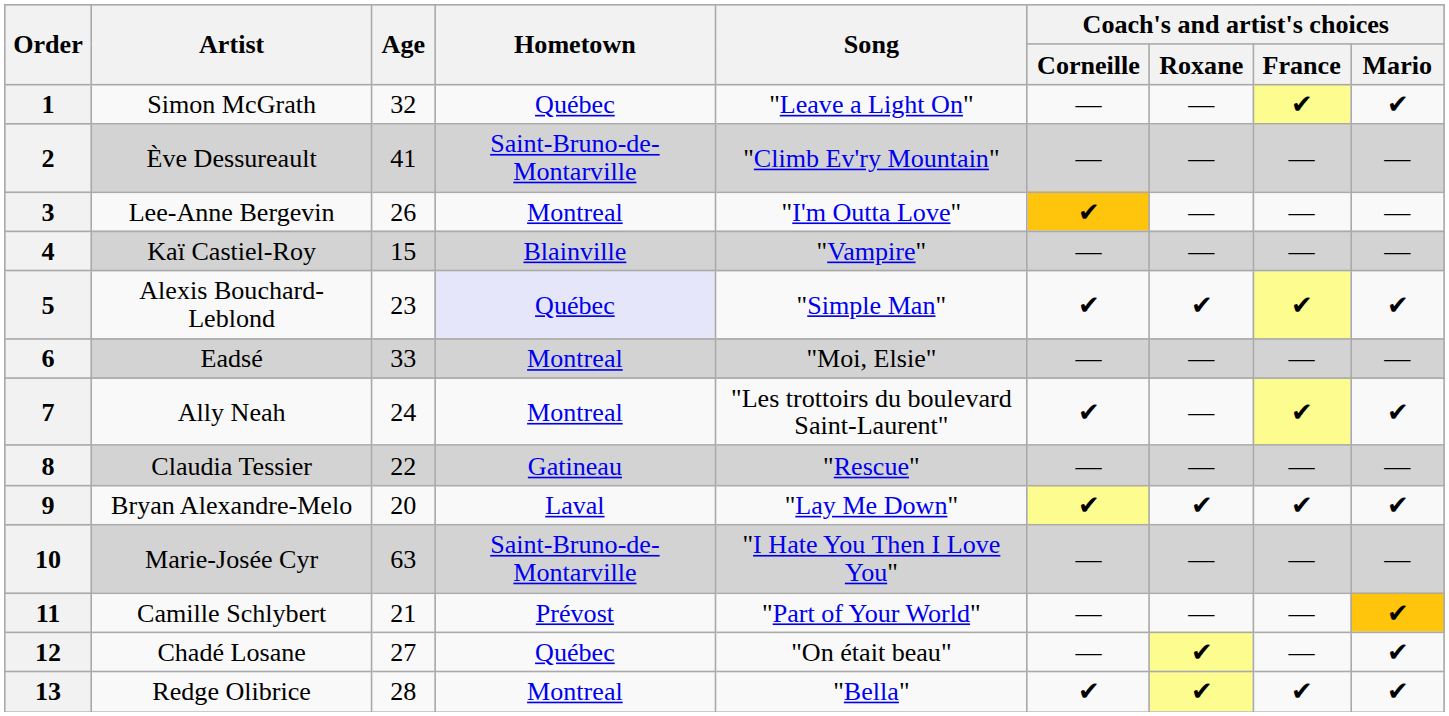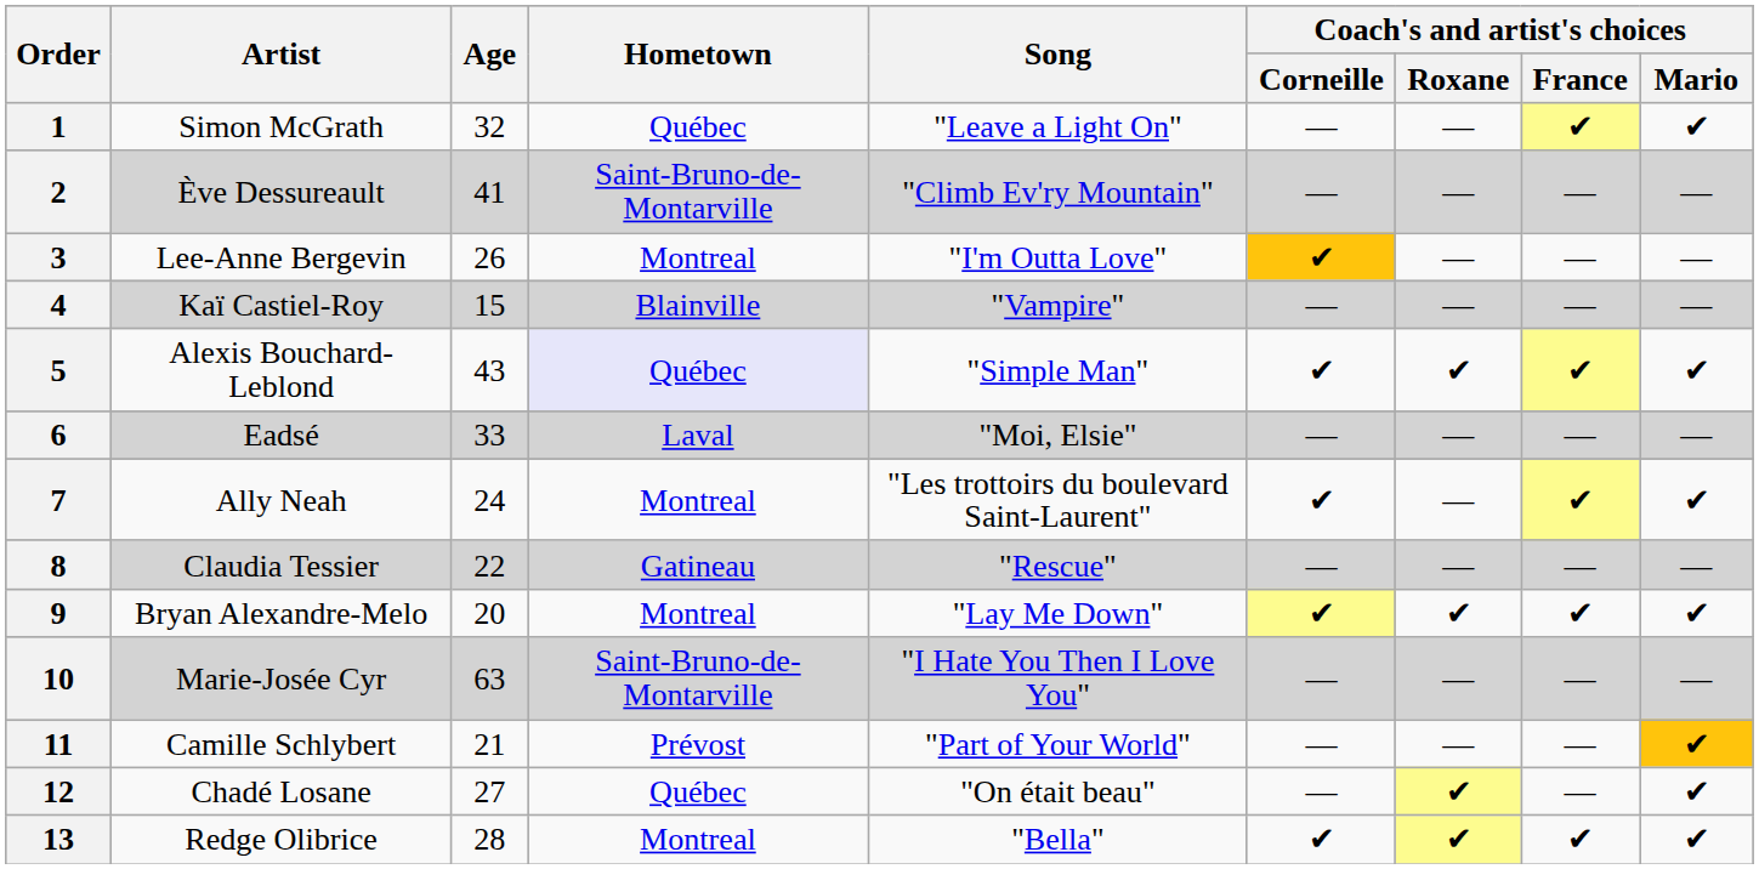 <table class="wikitable" style="text-align:center; line-height:17px; width:100%;">
 <tr>
 <th scope="col" rowspan="2" style="width:04%;">Order</th>
 <th scope="col" rowspan="2" style="width:18%;">Artist</th>
 <th scope="col" rowspan="2" style="width:04%;">Age</th>
 <th scope="col" rowspan="2" style="width:18%;">Hometown</th>
 <th scope="col" rowspan="2" style="width:20%;">Song</th>
 <th scope="col" colspan="4" style="width:24%;">Coach's and artist's choices</th>
 </tr>
 <tr>
 <th style="width:06%;">Corneille</th>
 <th style="width:06%;">Roxane</th>
 <th style="width:06%;">France</th>
 <th style="width:06%;">Mario</th>
 </tr>
 <tr>
 <th>1</th>
 <td>Simon McGrath</td>
 <td>32</td>
 <td><a href='#'>Québec</a></td>
 <td>"<a href='#'>Leave a Light On</a>"</td>
 <td>—</td>
 <td>—</td>
 <td style="background:#fdfc8f;">✔</td>
 <td>✔</td>
 </tr>
 <tr bgcolor=lightgrey>
 <th>2</th>
 <td>Ève Dessureault</td>
 <td>41</td>
 <td><a href='#'>Saint-Bruno-de-Montarville</a></td>
 <td>"<a href='#'>Climb Ev'ry Mountain</a>"</td>
 <td>—</td>
 <td>—</td>
 <td>—</td>
 <td>—</td>
 </tr>
 <tr>
 <th>3</th>
 <td>Lee-Anne Bergevin</td>
 <td>26</td>
 <td><a href='#'>Montreal</a></td>
 <td>"<a href='#'>I'm Outta Love</a>"</td>
 <td style="background:#FFC40C">✔</td>
 <td>—</td>
 <td>—</td>
 <td>—</td>
 </tr>
 <tr bgcolor=lightgrey>
 <th>4</th>
 <td>Kaï Castiel-Roy</td>
 <td>15</td>
 <td><a href='#'>Blainville</a></td>
 <td>"<a href='#'>Vampire</a>"</td>
 <td>—</td>
 <td>—</td>
 <td>—</td>
 <td>—</td>
 </tr>
 <tr>
 <th>5</th>
 <td>Alexis Bouchard-Leblond</td>
-<td>23</td>
+<td>43</td>
 <td style="background: lavender;"><a href='#'>Québec</a></td>
 <td>"<a href='#'>Simple Man</a>"</td>
 <td>✔</td>
 <td>✔</td>
 <td style="background:#fdfc8f;">✔</td>
 <td>✔</td>
 </tr>
 <tr bgcolor=lightgrey>
 <th>6</th>
 <td>Eadsé</td>
 <td>33</td>
-<td><a href='#'>Montreal</a></td>
+<td><a href='#'>Laval</a></td>
 <td>"Moi, Elsie"</td>
 <td>—</td>
 <td>—</td>
 <td>—</td>
 <td>—</td>
 </tr>
 <tr>
 <th>7</th>
 <td>Ally Neah</td>
 <td>24</td>
 <td><a href='#'>Montreal</a></td>
 <td>"Les trottoirs du boulevard Saint-Laurent"</td>
 <td>✔</td>
 <td>—</td>
 <td style="background:#fdfc8f;">✔</td>
 <td>✔</td>
 </tr>
 <tr bgcolor=lightgrey>
 <th>8</th>
 <td>Claudia Tessier</td>
 <td>22</td>
 <td><a href='#'>Gatineau</a></td>
 <td>"<a href='#'>Rescue</a>"</td>
 <td>—</td>
 <td>—</td>
 <td>—</td>
 <td>—</td>
 </tr>
 <tr>
 <th>9</th>
 <td>Bryan Alexandre-Melo</td>
 <td>20</td>
-<td><a href='#'>Laval</a></td>
+<td><a href='#'>Montreal</a></td>
 <td>"<a href='#'>Lay Me Down</a>"</td>
 <td style="background:#fdfc8f;">✔</td>
 <td>✔</td>
 <td>✔</td>
 <td>✔</td>
 </tr>
 <tr bgcolor=lightgrey>
 <th>10</th>
 <td>Marie-Josée Cyr</td>
 <td>63</td>
 <td><a href='#'>Saint-Bruno-de-Montarville</a></td>
 <td>"<a href='#'>I Hate You Then I Love You</a>"</td>
 <td>—</td>
 <td>—</td>
 <td>—</td>
 <td>—</td>
 </tr>
 <tr>
 <th>11</th>
 <td>Camille Schlybert</td>
 <td>21</td>
 <td><a href='#'>Prévost</a></td>
 <td>"<a href='#'>Part of Your World</a>"</td>
 <td>—</td>
 <td>—</td>
 <td>—</td>
 <td style="background:#FFC40C">✔</td>
 </tr>
 <tr>
 <th>12</th>
 <td>Chadé Losane</td>
 <td>27</td>
 <td><a href='#'>Québec</a></td>
 <td>"On était beau"</td>
 <td>—</td>
 <td style="background:#fdfc8f;">✔</td>
 <td>—</td>
 <td>✔</td>
 </tr>
 <tr>
 <th>13</th>
 <td>Redge Olibrice</td>
 <td>28</td>
 <td><a href='#'>Montreal</a></td>
 <td>"<a href='#'>Bella</a>"</td>
 <td>✔</td>
 <td style="background:#fdfc8f;">✔</td>
 <td>✔</td>
 <td>✔</td>
 </tr>
 </table>
